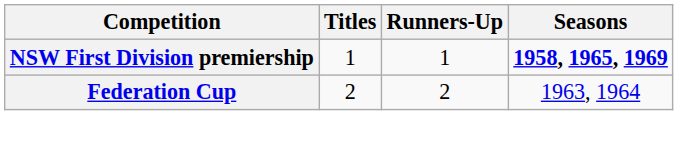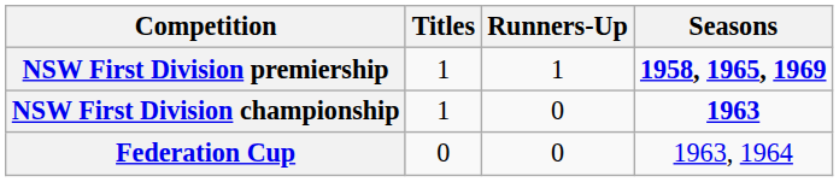 <table class="wikitable" style="text-align:center;">
 <tr>
 <th>Competition</th>
 <th>Titles</th>
 <th>Runners-Up</th>
 <th>Seasons</th>
 </tr>
 <tr>
 <th><a href='#'>NSW First Division</a> premiership</th>
 <td>1</td>
 <td>1</td>
 <td><strong><a href='#'>1958</a>, <a href='#'>1965</a>, <a href='#'>1969</a></strong></td>
 </tr>
 <tr>
+<th><a href='#'>NSW First Division</a> championship</th>
+<td>1</td>
+<td>0</td>
+<td><strong><a href='#'>1963</a></strong></td>
+</tr>
+<tr>
 <th><a href='#'>Federation Cup</a></th>
-<td>2</td>
-<td>2</td>
+<td>0</td>
+<td>0</td>
 <td><a href='#'>1963</a>, <a href='#'>1964</a></td>
 </tr>
 </table>
